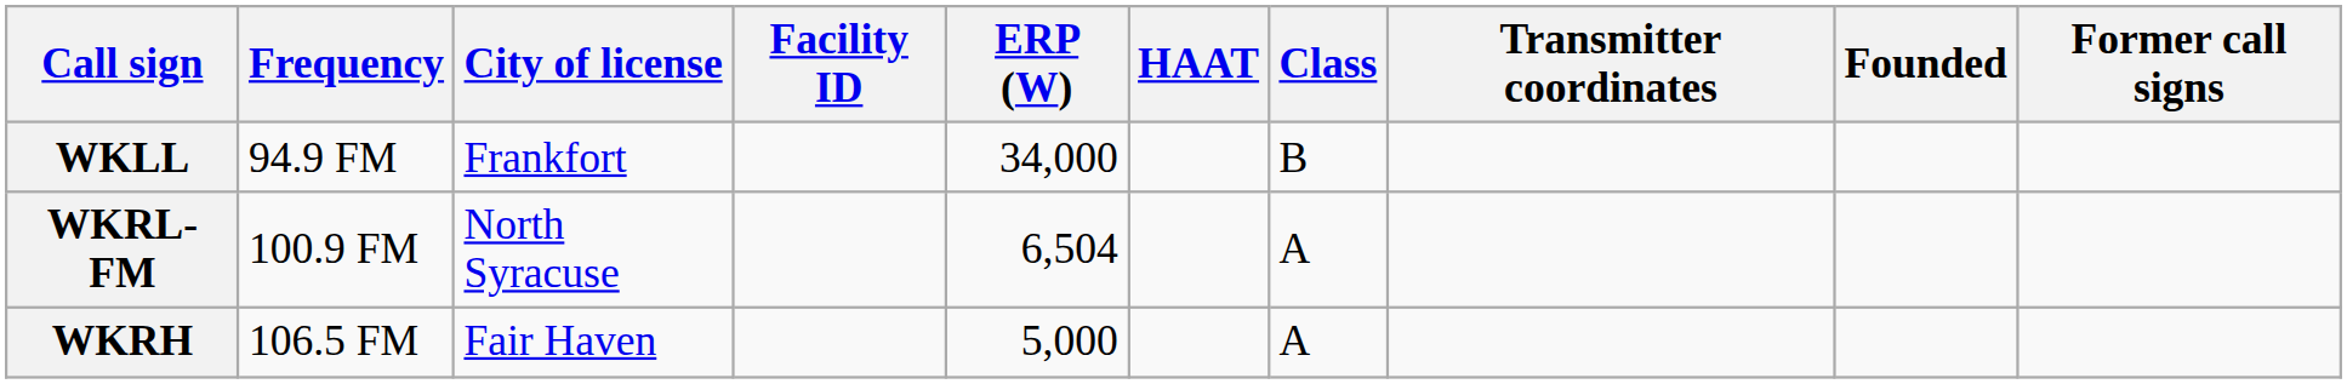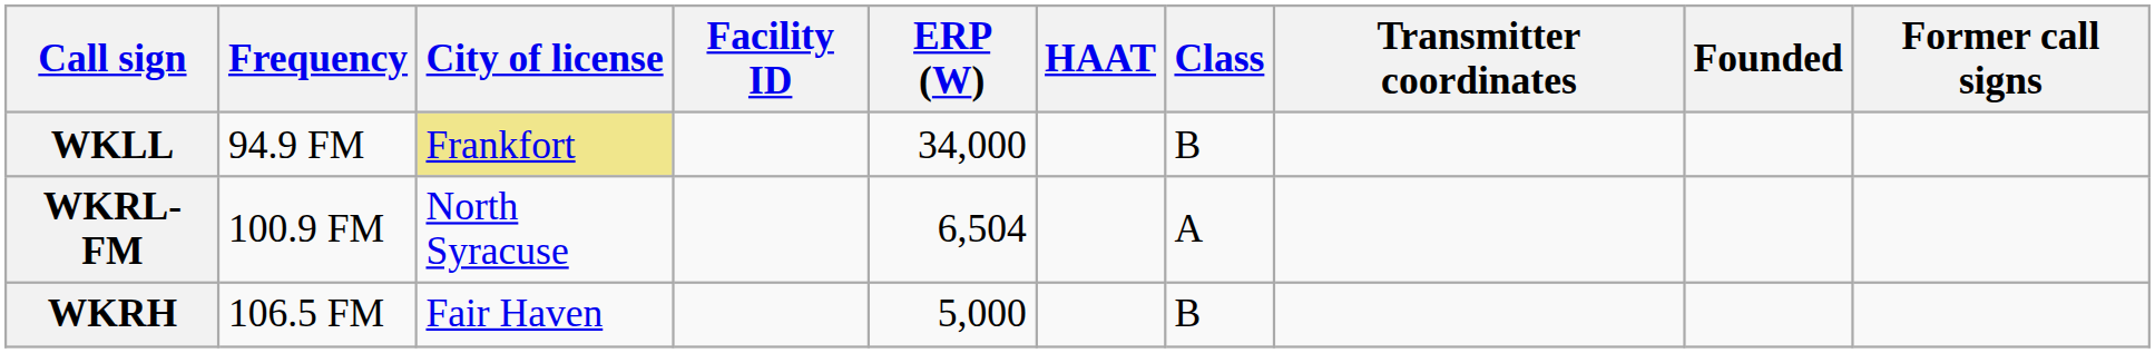 <table class="wikitable sortable">
 <tr>
 <th scope="col"><a href='#'>Call sign</a></th>
 <th scope="col" data-sort-type="number"><a href='#'>Frequency</a></th>
 <th scope="col"><a href='#'>City of license</a></th>
 <th scope="col" data-sort-type="number"><a href='#'>Facility ID</a></th>
 <th scope="col" data-sort-type="number"><a href='#'>ERP</a> (<a href='#'>W</a>)</th>
 <th scope="col" data-sort-type="number"><a href='#'>HAAT</a></th>
 <th scope="col"><a href='#'>Class</a></th>
 <th scope = "col" class="unsortable">Transmitter coordinates</th>
 <th scope="col" data-sort-type="number">Founded</th>
 <th scope = "col" class="unsortable">Former call signs</th>
 </tr>
 <tr>
 <th scope="row">WKLL</th>
 <td>94.9 FM </td>
-<td><a href='#'>Frankfort</a></td>
+<td style="background: khaki;"><a href='#'>Frankfort</a></td>
 <td style="text-align:right;"></td>
 <td style="text-align:right;">34,000</td>
 <td style="text-align:right;"></td>
 <td>B</td>
 <td></td>
 <td></td>
 <td></td>
 </tr>
 <tr>
 <th scope="row">WKRL-FM</th>
 <td>100.9 FM</td>
 <td><a href='#'>North Syracuse</a></td>
 <td style="text-align:right;"></td>
 <td style="text-align:right;">6,504</td>
 <td style="text-align:right;"></td>
 <td>A</td>
 <td></td>
 <td></td>
 <td></td>
 </tr>
 <tr>
 <th scope="row">WKRH</th>
 <td>106.5 FM</td>
 <td><a href='#'>Fair Haven</a></td>
 <td style="text-align:right;"></td>
 <td style="text-align:right;">5,000</td>
 <td style="text-align:right;"></td>
-<td>A</td>
+<td>B</td>
 <td></td>
 <td></td>
 <td></td>
 </tr>
 </table>
